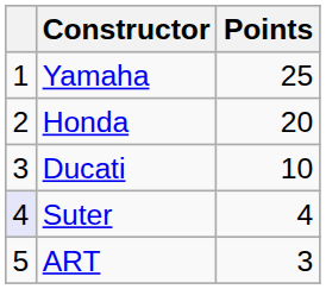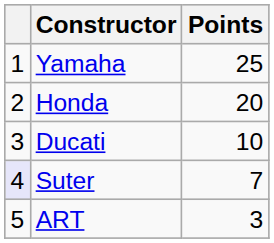 <table class="wikitable" style="font-size: 95%;">
 <tr>
 <th></th>
 <th>Constructor</th>
 <th>Points</th>
 </tr>
 <tr>
 <td align=center>1</td>
 <td> <a href='#'>Yamaha</a></td>
 <td align=right>25</td>
 </tr>
 <tr>
 <td align=center>2</td>
 <td> <a href='#'>Honda</a></td>
 <td align=right>20</td>
 </tr>
 <tr>
 <td align=center>3</td>
 <td> <a href='#'>Ducati</a></td>
 <td align=right>10</td>
 </tr>
 <tr>
 <td align=center style="background: lavender;">4</td>
 <td> <a href='#'>Suter</a></td>
-<td align=right>4</td>
+<td align=right>7</td>
 </tr>
 <tr>
 <td align=center>5</td>
 <td> <a href='#'>ART</a></td>
 <td align=right>3</td>
 </tr>
 </table>
